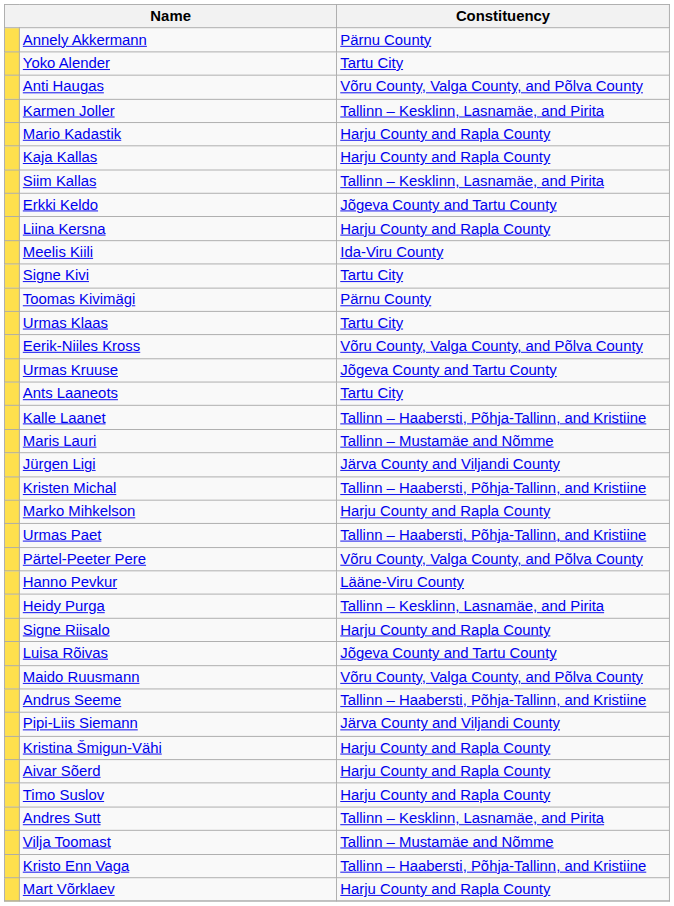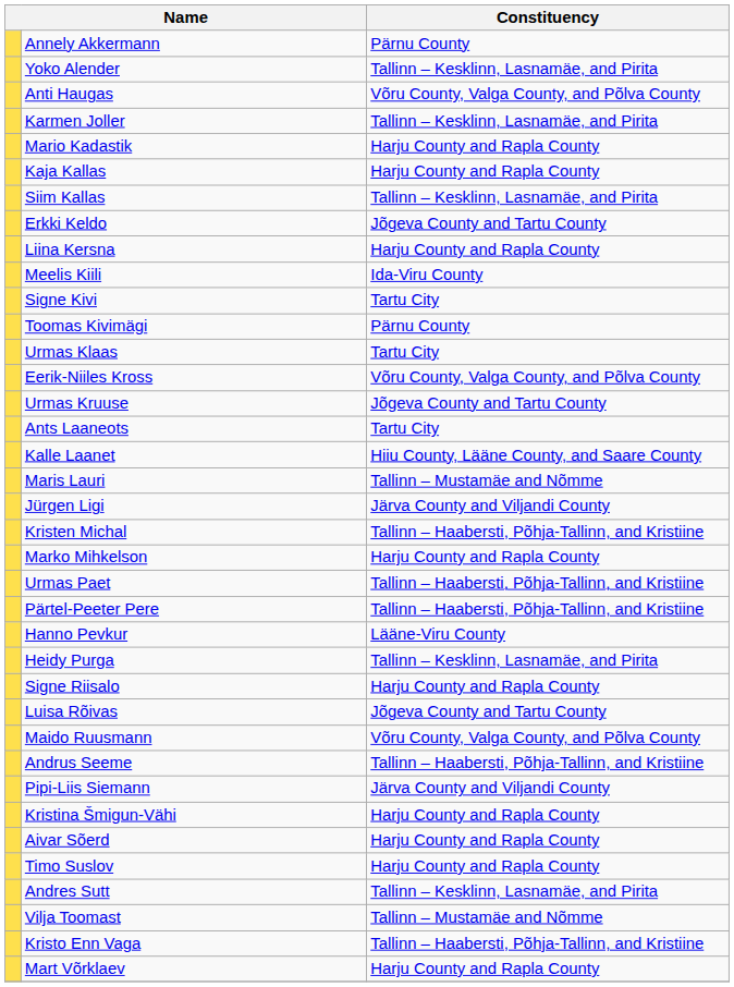 <table class="wikitable collapsible collapsed">
 <tr>
 <th colspan=2 width=350>Name</th>
 <th width=350>Constituency</th>
 </tr>
 <tr>
 <td style="background-color:#FEE04D"></td>
 <td><a href='#'>Annely Akkermann</a></td>
 <td><a href='#'>Pärnu County</a></td>
 </tr>
 <tr>
 <td style="background-color:#FEE04D"></td>
 <td><a href='#'>Yoko Alender</a></td>
-<td><a href='#'>Tartu City</a></td>
+<td><a href='#'>Tallinn – Kesklinn, Lasnamäe, and Pirita</a></td>
 </tr>
 <tr>
 <td style="background-color:#FEE04D"></td>
 <td><a href='#'>Anti Haugas</a></td>
 <td><a href='#'>Võru County, Valga County, and Põlva County</a></td>
 </tr>
 <tr>
 <td style="background-color:#FEE04D"></td>
 <td><a href='#'>Karmen Joller</a></td>
 <td><a href='#'>Tallinn – Kesklinn, Lasnamäe, and Pirita</a></td>
 </tr>
 <tr>
 <td style="background-color:#FEE04D"></td>
 <td><a href='#'>Mario Kadastik</a></td>
 <td><a href='#'>Harju County and Rapla County</a></td>
 </tr>
 <tr>
 <td style="background-color:#FEE04D"></td>
 <td><a href='#'>Kaja Kallas</a></td>
 <td><a href='#'>Harju County and Rapla County</a></td>
 </tr>
 <tr>
 <td style="background-color:#FEE04D"></td>
 <td><a href='#'>Siim Kallas</a></td>
 <td><a href='#'>Tallinn – Kesklinn, Lasnamäe, and Pirita</a></td>
 </tr>
 <tr>
 <td style="background-color:#FEE04D"></td>
 <td><a href='#'>Erkki Keldo</a></td>
 <td><a href='#'>Jõgeva County and Tartu County</a></td>
 </tr>
 <tr>
 <td style="background-color:#FEE04D"></td>
 <td><a href='#'>Liina Kersna</a></td>
 <td><a href='#'>Harju County and Rapla County</a></td>
 </tr>
 <tr>
 <td style="background-color:#FEE04D"></td>
 <td><a href='#'>Meelis Kiili</a></td>
 <td><a href='#'>Ida-Viru County</a></td>
 </tr>
 <tr>
 <td style="background-color:#FEE04D"></td>
 <td><a href='#'>Signe Kivi</a></td>
 <td><a href='#'>Tartu City</a></td>
 </tr>
 <tr>
 <td style="background-color:#FEE04D"></td>
 <td><a href='#'>Toomas Kivimägi</a></td>
 <td><a href='#'>Pärnu County</a></td>
 </tr>
 <tr>
 <td style="background-color:#FEE04D"></td>
 <td><a href='#'>Urmas Klaas</a></td>
 <td><a href='#'>Tartu City</a></td>
 </tr>
 <tr>
 <td style="background-color:#FEE04D"></td>
 <td><a href='#'>Eerik-Niiles Kross</a></td>
 <td><a href='#'>Võru County, Valga County, and Põlva County</a></td>
 </tr>
 <tr>
 <td style="background-color:#FEE04D"></td>
 <td><a href='#'>Urmas Kruuse</a></td>
 <td><a href='#'>Jõgeva County and Tartu County</a></td>
 </tr>
 <tr>
 <td style="background-color:#FEE04D"></td>
 <td><a href='#'>Ants Laaneots</a></td>
 <td><a href='#'>Tartu City</a></td>
 </tr>
 <tr>
 <td style="background-color:#FEE04D"></td>
 <td><a href='#'>Kalle Laanet</a></td>
-<td><a href='#'>Tallinn – Haabersti, Põhja-Tallinn, and Kristiine</a></td>
+<td><a href='#'>Hiiu County, Lääne County, and Saare County</a></td>
 </tr>
 <tr>
 <td style="background-color:#FEE04D"></td>
 <td><a href='#'>Maris Lauri</a></td>
 <td><a href='#'>Tallinn – Mustamäe and Nõmme</a></td>
 </tr>
 <tr>
 <td style="background-color:#FEE04D"></td>
 <td><a href='#'>Jürgen Ligi</a></td>
 <td><a href='#'>Järva County and Viljandi County</a></td>
 </tr>
 <tr>
 <td style="background-color:#FEE04D"></td>
 <td><a href='#'>Kristen Michal</a></td>
 <td><a href='#'>Tallinn – Haabersti, Põhja-Tallinn, and Kristiine</a></td>
 </tr>
 <tr>
 <td style="background-color:#FEE04D"></td>
 <td><a href='#'>Marko Mihkelson</a></td>
 <td><a href='#'>Harju County and Rapla County</a></td>
 </tr>
 <tr>
 <td style="background-color:#FEE04D"></td>
 <td><a href='#'>Urmas Paet</a></td>
 <td><a href='#'>Tallinn – Haabersti, Põhja-Tallinn, and Kristiine</a></td>
 </tr>
 <tr>
 <td style="background-color:#FEE04D"></td>
 <td><a href='#'>Pärtel-Peeter Pere</a></td>
-<td><a href='#'>Võru County, Valga County, and Põlva County</a></td>
+<td><a href='#'>Tallinn – Haabersti, Põhja-Tallinn, and Kristiine</a></td>
 </tr>
 <tr>
 <td style="background-color:#FEE04D"></td>
 <td><a href='#'>Hanno Pevkur</a></td>
 <td><a href='#'>Lääne-Viru County</a></td>
 </tr>
 <tr>
 <td style="background-color:#FEE04D"></td>
 <td><a href='#'>Heidy Purga</a></td>
 <td><a href='#'>Tallinn – Kesklinn, Lasnamäe, and Pirita</a></td>
 </tr>
 <tr>
 <td style="background-color:#FEE04D"></td>
 <td><a href='#'>Signe Riisalo</a></td>
 <td><a href='#'>Harju County and Rapla County</a></td>
 </tr>
 <tr>
 <td style="background-color:#FEE04D"></td>
 <td><a href='#'>Luisa Rõivas</a></td>
 <td><a href='#'>Jõgeva County and Tartu County</a></td>
 </tr>
 <tr>
 <td style="background-color:#FEE04D"></td>
 <td><a href='#'>Maido Ruusmann</a></td>
 <td><a href='#'>Võru County, Valga County, and Põlva County</a></td>
 </tr>
 <tr>
 <td style="background-color:#FEE04D"></td>
 <td><a href='#'>Andrus Seeme</a></td>
 <td><a href='#'>Tallinn – Haabersti, Põhja-Tallinn, and Kristiine</a></td>
 </tr>
 <tr>
 <td style="background-color:#FEE04D"></td>
 <td><a href='#'>Pipi-Liis Siemann</a></td>
 <td><a href='#'>Järva County and Viljandi County</a></td>
 </tr>
 <tr>
 <td style="background-color:#FEE04D"></td>
 <td><a href='#'>Kristina Šmigun-Vähi</a></td>
 <td><a href='#'>Harju County and Rapla County</a></td>
 </tr>
 <tr>
 <td style="background-color:#FEE04D"></td>
 <td><a href='#'>Aivar Sõerd</a></td>
 <td><a href='#'>Harju County and Rapla County</a></td>
 </tr>
 <tr>
 <td style="background-color:#FEE04D"></td>
 <td><a href='#'>Timo Suslov</a></td>
 <td><a href='#'>Harju County and Rapla County</a></td>
 </tr>
 <tr>
 <td style="background-color:#FEE04D"></td>
 <td><a href='#'>Andres Sutt</a></td>
 <td><a href='#'>Tallinn – Kesklinn, Lasnamäe, and Pirita</a></td>
 </tr>
 <tr>
 <td style="background-color:#FEE04D"></td>
 <td><a href='#'>Vilja Toomast</a></td>
 <td><a href='#'>Tallinn – Mustamäe and Nõmme</a></td>
 </tr>
 <tr>
 <td style="background-color:#FEE04D"></td>
 <td><a href='#'>Kristo Enn Vaga</a></td>
 <td><a href='#'>Tallinn – Haabersti, Põhja-Tallinn, and Kristiine</a></td>
 </tr>
 <tr>
 <td style="background-color:#FEE04D"></td>
 <td><a href='#'>Mart Võrklaev</a></td>
 <td><a href='#'>Harju County and Rapla County</a></td>
 </tr>
 <tr>
 </tr>
 </table>
